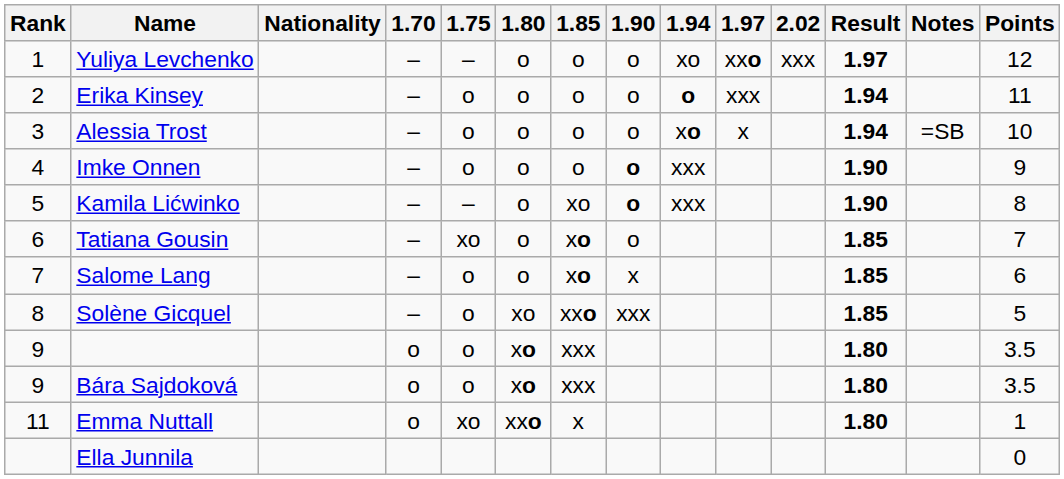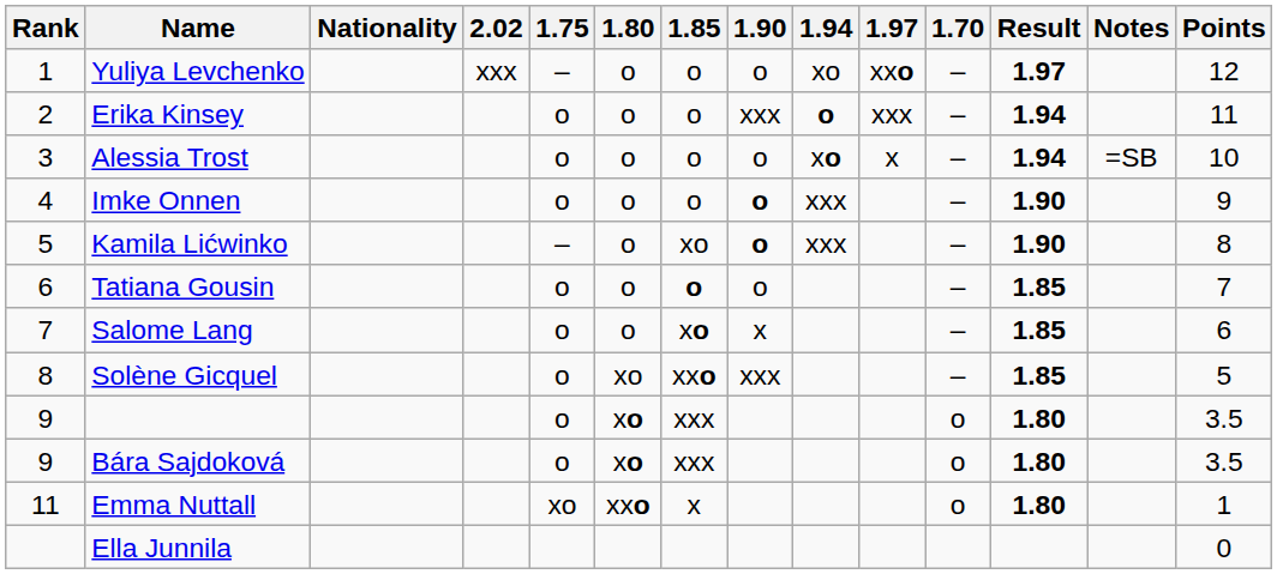 <table class="wikitable sortable" style="text-align:center; font-size:95%">
 <tr>
 <th>Rank</th>
 <th>Name</th>
 <th>Nationality</th>
-<th>1.70</th>
+<th>2.02</th>
 <th>1.75</th>
 <th>1.80</th>
 <th>1.85</th>
 <th>1.90</th>
 <th>1.94</th>
 <th>1.97</th>
-<th>2.02</th>
+<th>1.70</th>
 <th>Result</th>
 <th>Notes</th>
 <th>Points</th>
 </tr>
 <tr>
 <td>1</td>
 <td align=left><a href='#'>Yuliya Levchenko</a></td>
 <td align=left></td>
-<td>–</td>
+<td>xxx</td>
 <td>–</td>
 <td>o</td>
 <td>o</td>
 <td>o</td>
 <td>xo</td>
 <td>xx<strong>o</strong></td>
-<td>xxx</td>
+<td>–</td>
 <td><strong>1.97</strong></td>
 <td></td>
 <td>12</td>
 </tr>
 <tr>
 <td>2</td>
 <td align=left><a href='#'>Erika Kinsey</a></td>
 <td align=left></td>
-<td>–</td>
+<td></td>
 <td>o</td>
 <td>o</td>
 <td>o</td>
-<td>o</td>
+<td>xxx</td>
 <td><strong>o</strong></td>
 <td>xxx</td>
-<td></td>
+<td>–</td>
 <td><strong>1.94</strong></td>
 <td></td>
 <td>11</td>
 </tr>
 <tr>
 <td>3</td>
 <td align=left><a href='#'>Alessia Trost</a></td>
 <td align=left></td>
-<td>–</td>
+<td></td>
 <td>o</td>
 <td>o</td>
 <td>o</td>
 <td>o</td>
 <td>x<strong>o</strong></td>
 <td>x</td>
-<td></td>
+<td>–</td>
 <td><strong>1.94</strong></td>
 <td>=SB</td>
 <td>10</td>
 </tr>
 <tr>
 <td>4</td>
 <td align=left><a href='#'>Imke Onnen</a></td>
 <td align=left></td>
-<td>–</td>
+<td></td>
 <td>o</td>
 <td>o</td>
 <td>o</td>
 <td><strong>o</strong></td>
 <td>xxx</td>
 <td></td>
-<td></td>
+<td>–</td>
 <td><strong>1.90</strong></td>
 <td></td>
 <td>9</td>
 </tr>
 <tr>
 <td>5</td>
 <td align=left><a href='#'>Kamila Lićwinko</a></td>
 <td align=left></td>
-<td>–</td>
+<td></td>
 <td>–</td>
 <td>o</td>
 <td>xo</td>
 <td><strong>o</strong></td>
 <td>xxx</td>
 <td></td>
-<td></td>
+<td>–</td>
 <td><strong>1.90</strong></td>
 <td></td>
 <td>8</td>
 </tr>
 <tr>
 <td>6</td>
 <td align=left><a href='#'>Tatiana Gousin</a></td>
 <td align=left></td>
-<td>–</td>
-<td>xo</td>
+<td></td>
 <td>o</td>
-<td>x<strong>o</strong></td>
+<td>o</td>
+<td><strong>o</strong></td>
 <td>o</td>
 <td></td>
 <td></td>
-<td></td>
+<td>–</td>
 <td><strong>1.85</strong></td>
 <td></td>
 <td>7</td>
 </tr>
 <tr>
 <td>7</td>
 <td align=left><a href='#'>Salome Lang</a></td>
 <td align=left></td>
-<td>–</td>
+<td></td>
 <td>o</td>
 <td>o</td>
 <td>x<strong>o</strong></td>
 <td>x</td>
 <td></td>
 <td></td>
-<td></td>
+<td>–</td>
 <td><strong>1.85</strong></td>
 <td></td>
 <td>6</td>
 </tr>
 <tr>
 <td>8</td>
 <td align=left><a href='#'>Solène Gicquel</a></td>
 <td align=left></td>
-<td>–</td>
+<td></td>
 <td>o</td>
 <td>xo</td>
 <td>xx<strong>o</strong></td>
 <td>xxx</td>
 <td></td>
 <td></td>
-<td></td>
+<td>–</td>
 <td><strong>1.85</strong></td>
 <td></td>
 <td>5</td>
 </tr>
 <tr>
 <td>9</td>
 <td align=left></td>
 <td align=left></td>
-<td>o</td>
+<td></td>
 <td>o</td>
 <td>x<strong>o</strong></td>
 <td>xxx</td>
 <td></td>
 <td></td>
 <td></td>
-<td></td>
+<td>o</td>
 <td><strong>1.80</strong></td>
 <td></td>
 <td>3.5</td>
 </tr>
 <tr>
 <td>9</td>
 <td align=left><a href='#'>Bára Sajdoková</a></td>
 <td align=left></td>
-<td>o</td>
+<td></td>
 <td>o</td>
 <td>x<strong>o</strong></td>
 <td>xxx</td>
 <td></td>
 <td></td>
 <td></td>
-<td></td>
+<td>o</td>
 <td><strong>1.80</strong></td>
 <td></td>
 <td>3.5</td>
 </tr>
 <tr>
 <td>11</td>
 <td align=left><a href='#'>Emma Nuttall</a></td>
 <td align=left></td>
-<td>o</td>
+<td></td>
 <td>xo</td>
 <td>xx<strong>o</strong></td>
 <td>x</td>
 <td></td>
 <td></td>
 <td></td>
-<td></td>
+<td>o</td>
 <td><strong>1.80</strong></td>
 <td></td>
 <td>1</td>
 </tr>
 <tr>
 <td></td>
 <td align=left><a href='#'>Ella Junnila</a></td>
 <td align=left></td>
 <td></td>
 <td></td>
 <td></td>
 <td></td>
 <td></td>
 <td></td>
 <td></td>
 <td></td>
 <td><strong></strong></td>
 <td></td>
 <td>0</td>
 </tr>
 </table>
